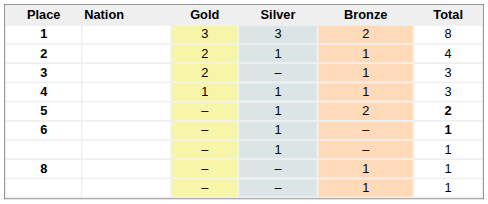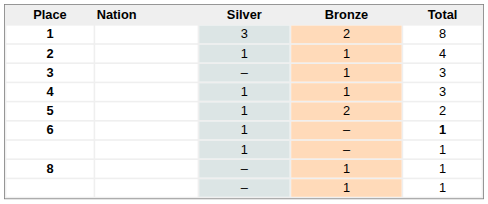 <table style="border-style:solid;border-width:1px;border-color:#808080;background-color:#EFEFEF" cellspacing="2" cellpadding="2" width="600px">
 <tr bgcolor="#EFEFEF">
 <th align="center">Place</th>
 <th align="left">Nation</th>
-<th align="center">Gold</th>
 <th align="center">Silver</th>
 <th align="center">Bronze</th>
 <th align="center">Total</th>
 </tr>
 <tr align="center" valign="top" bgcolor="#FFFFFF">
 <th>1</th>
 <td align="left"></td>
-<td style="background:#F7F6A8;">3</td>
 <td style="background:#DCE5E5;">3</td>
 <td style="background:#FFDAB9;">2</td>
 <td>8</td>
 </tr>
 <tr align="center" valign="top" bgcolor="#FFFFFF">
 <th>2</th>
 <td align="left"></td>
-<td style="background:#F7F6A8;">2</td>
 <td style="background:#DCE5E5;">1</td>
 <td style="background:#FFDAB9;">1</td>
 <td>4</td>
 </tr>
 <tr align="center" valign="top" bgcolor="#FFFFFF">
 <th>3</th>
 <td align="left"></td>
-<td style="background:#F7F6A8;">2</td>
 <td style="background:#DCE5E5;">–</td>
 <td style="background:#FFDAB9;">1</td>
 <td>3</td>
 </tr>
 <tr align="center" valign="top" bgcolor="#FFFFFF">
 <th>4</th>
 <td align="left"></td>
-<td style="background:#F7F6A8;">1</td>
 <td style="background:#DCE5E5;">1</td>
 <td style="background:#FFDAB9;">1</td>
 <td>3</td>
 </tr>
 <tr align="center" valign="top" bgcolor="#FFFFFF">
 <th>5</th>
 <td align="left"></td>
-<td style="background:#F7F6A8;">–</td>
 <td style="background:#DCE5E5;">1</td>
 <td style="background:#FFDAB9;">2</td>
-<td><strong>2</strong></td>
+<td>2</td>
 </tr>
 <tr align="center" valign="top" bgcolor="#FFFFFF">
 <th>6</th>
 <td align="left"></td>
-<td style="background:#F7F6A8;">–</td>
 <td style="background:#DCE5E5;">1</td>
 <td style="background:#FFDAB9;">–</td>
 <td><strong>1</strong></td>
 </tr>
 <tr align="center" valign="top" bgcolor="#FFFFFF">
 <th></th>
 <td align="left"></td>
-<td style="background:#F7F6A8;">–</td>
 <td style="background:#DCE5E5;">1</td>
 <td style="background:#FFDAB9;">–</td>
 <td>1</td>
 </tr>
 <tr align="center" valign="top" bgcolor="#FFFFFF">
 <th>8</th>
 <td align="left"></td>
-<td style="background:#F7F6A8;">–</td>
 <td style="background:#DCE5E5;">–</td>
 <td style="background:#FFDAB9;">1</td>
 <td>1</td>
 </tr>
 <tr align="center" valign="top" bgcolor="#FFFFFF">
 <th></th>
 <td align="left"></td>
-<td style="background:#F7F6A8;">–</td>
 <td style="background:#DCE5E5;">–</td>
 <td style="background:#FFDAB9;">1</td>
 <td>1</td>
 </tr>
 </table>
